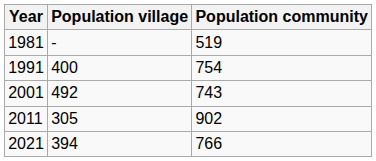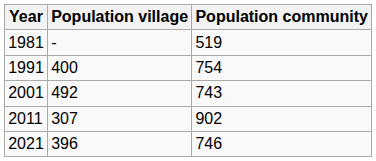 <table class="wikitable">
 <tr>
 <th>Year</th>
 <th>Population village</th>
 <th>Population community</th>
 </tr>
 <tr>
 <td>1981</td>
 <td>-</td>
 <td>519</td>
 </tr>
 <tr>
 <td>1991</td>
 <td>400</td>
 <td>754</td>
 </tr>
 <tr>
 <td>2001</td>
 <td>492</td>
 <td>743</td>
 </tr>
 <tr>
 <td>2011</td>
-<td>305</td>
+<td>307</td>
 <td>902</td>
 </tr>
 <tr>
 <td>2021</td>
-<td>394</td>
-<td>766</td>
+<td>396</td>
+<td>746</td>
 </tr>
 </table>
